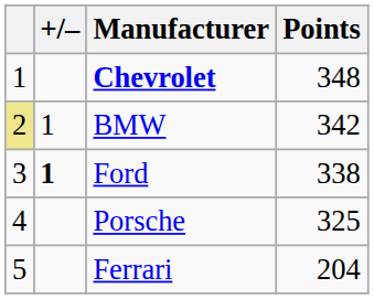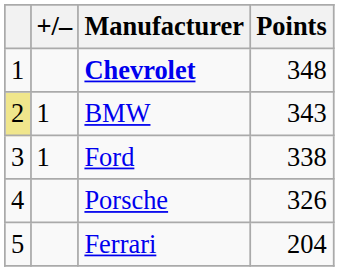 <table class="wikitable" style="font-size: 95%;">
 <tr>
 <th scope="col"></th>
 <th scope="col">+/–</th>
 <th scope="col">Manufacturer</th>
 <th scope="col">Points</th>
 </tr>
 <tr>
 <td align=center>1</td>
 <td align="left"></td>
 <td><strong> <a href='#'>Chevrolet</a></strong></td>
 <td align=right>348</td>
 </tr>
 <tr>
 <td align=center style="background: khaki;">2</td>
 <td align="left"> 1</td>
 <td> <a href='#'>BMW</a></td>
-<td align=right>342</td>
+<td align=right>343</td>
 </tr>
 <tr>
 <td align=center>3</td>
-<td align="left"><strong> 1</strong></td>
+<td align="left"> 1</td>
 <td> <a href='#'>Ford</a></td>
 <td align=right>338</td>
 </tr>
 <tr>
 <td align=center>4</td>
 <td align="left"></td>
 <td> <a href='#'>Porsche</a></td>
-<td align=right>325</td>
+<td align=right>326</td>
 </tr>
 <tr>
 <td align=center>5</td>
 <td align="left"></td>
 <td> <a href='#'>Ferrari</a></td>
 <td align=right>204</td>
 </tr>
 </table>
